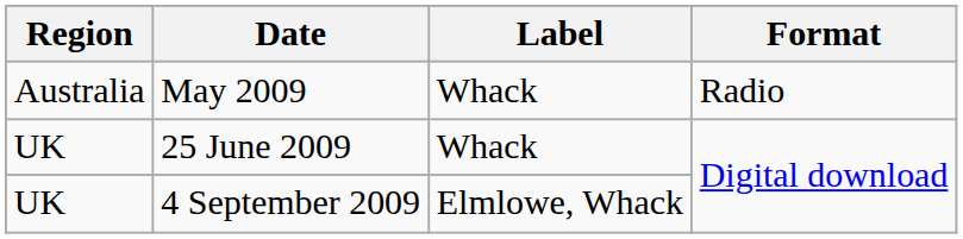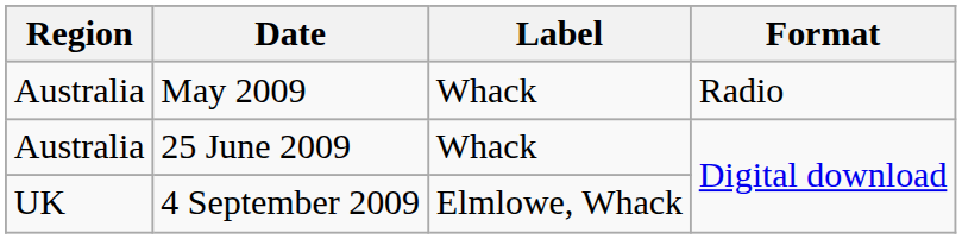 <table class="wikitable">
 <tr>
 <th>Region</th>
 <th>Date</th>
 <th>Label</th>
 <th>Format</th>
 </tr>
 <tr>
 <td>Australia</td>
 <td>May 2009</td>
 <td>Whack</td>
 <td>Radio</td>
 </tr>
 <tr>
-<td>UK</td>
+<td>Australia</td>
 <td>25 June 2009</td>
 <td>Whack</td>
 <td rowspan="2"><a href='#'>Digital download</a></td>
 </tr>
 <tr>
 <td>UK</td>
 <td>4 September 2009</td>
 <td>Elmlowe, Whack</td>
 </tr>
 </table>
